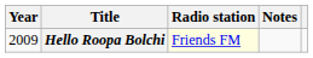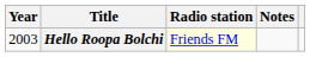 <table class="wikitable sortable">
 <tr>
 <th>Year</th>
 <th>Title</th>
 <th>Radio station</th>
 <th>Notes</th>
 <th></th>
 </tr>
 <tr>
-<td>2009</td>
+<td>2003</td>
 <th><em>Hello Roopa Bolchi</em></th>
 <td style="background: lightyellow;"><a href='#'>Friends FM</a></td>
 <td></td>
 <td></td>
 </tr>
 </table>
